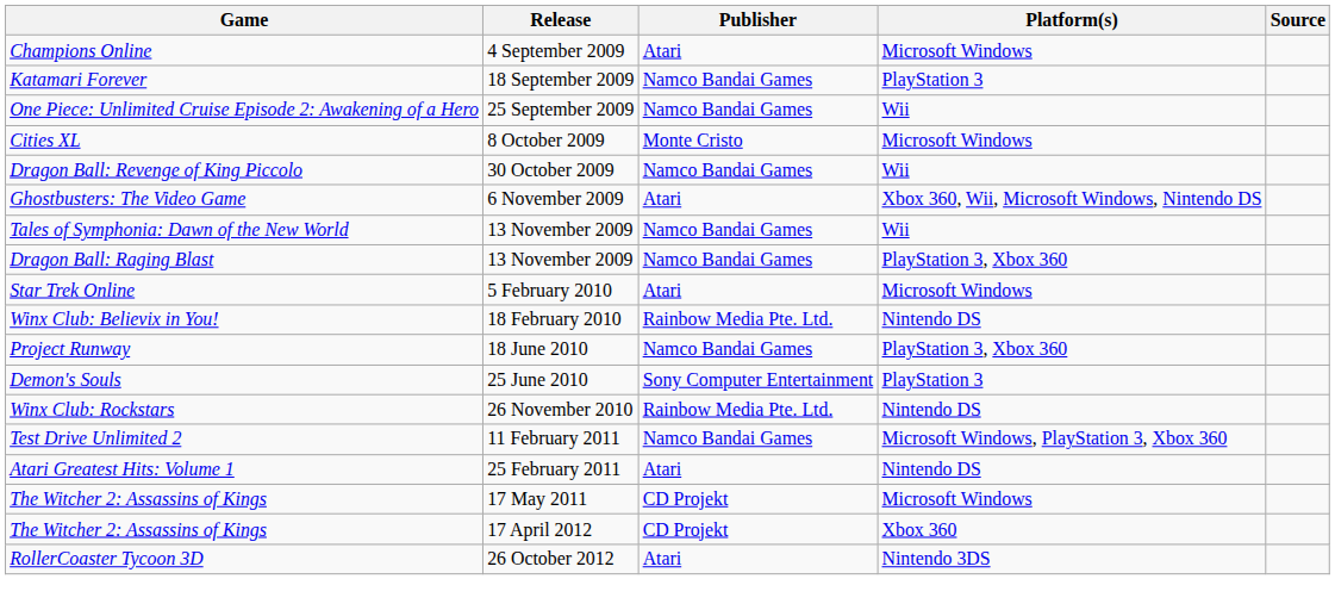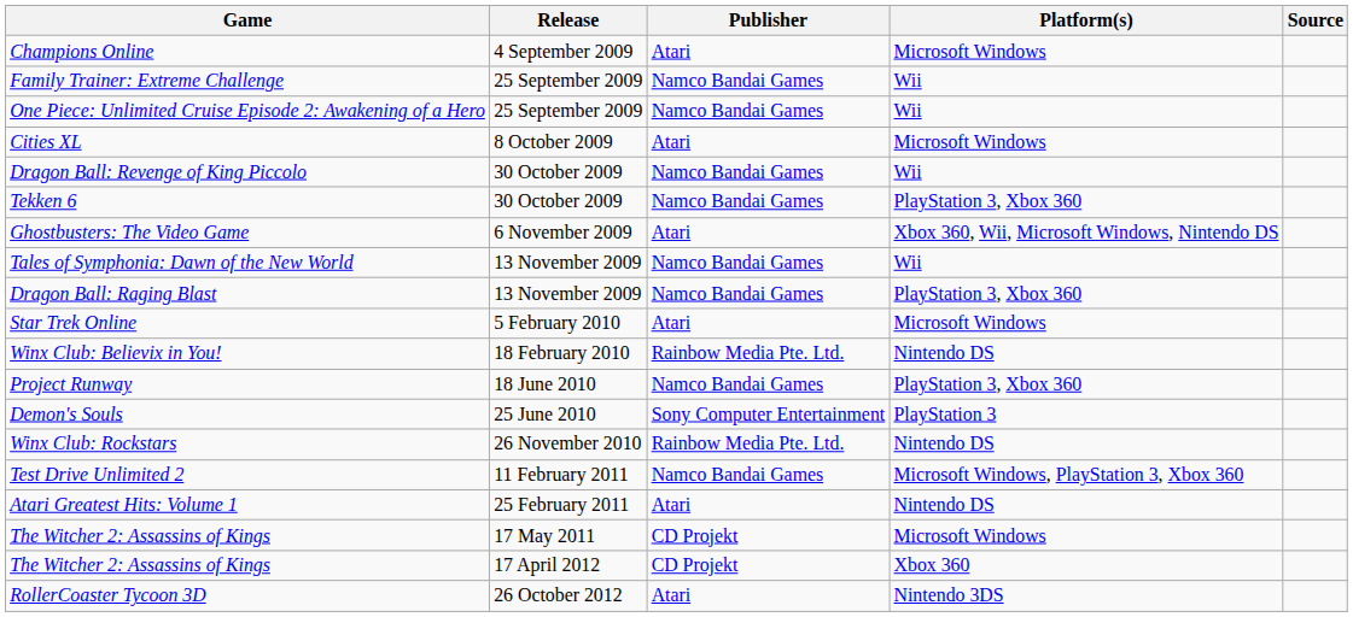 <table class="wikitable sortable">
 <tr>
 <th>Game</th>
 <th>Release</th>
 <th>Publisher</th>
 <th>Platform(s)</th>
 <th>Source</th>
 </tr>
 <tr>
 <td><em><a href='#'>Champions Online</a></em></td>
 <td>4 September 2009</td>
 <td><a href='#'>Atari</a></td>
 <td><a href='#'>Microsoft Windows</a></td>
 <td></td>
 </tr>
 <tr>
-<td><em><a href='#'>Katamari Forever</a></em></td>
-<td>18 September 2009</td>
+<td><em><a href='#'>Family Trainer: Extreme Challenge</a></em></td>
+<td>25 September 2009</td>
 <td><a href='#'>Namco Bandai Games</a></td>
-<td><a href='#'>PlayStation 3</a></td>
+<td><a href='#'>Wii</a></td>
 <td></td>
 </tr>
 <tr>
 <td><em><a href='#'>One Piece: Unlimited Cruise Episode 2: Awakening of a Hero</a></em></td>
 <td>25 September 2009</td>
 <td><a href='#'>Namco Bandai Games</a></td>
 <td><a href='#'>Wii</a></td>
 <td></td>
 </tr>
 <tr>
 <td><em><a href='#'>Cities XL</a></em></td>
 <td>8 October 2009</td>
-<td><a href='#'>Monte Cristo</a></td>
+<td><a href='#'>Atari</a></td>
 <td><a href='#'>Microsoft Windows</a></td>
 <td></td>
 </tr>
 <tr>
 <td><em><a href='#'>Dragon Ball: Revenge of King Piccolo</a></em></td>
 <td>30 October 2009</td>
 <td><a href='#'>Namco Bandai Games</a></td>
 <td><a href='#'>Wii</a></td>
+<td></td>
+</tr>
+<tr>
+<td><em><a href='#'>Tekken 6</a></em></td>
+<td>30 October 2009</td>
+<td><a href='#'>Namco Bandai Games</a></td>
+<td><a href='#'>PlayStation 3</a>, <a href='#'>Xbox 360</a></td>
 <td></td>
 </tr>
 <tr>
 <td><em><a href='#'>Ghostbusters: The Video Game</a></em></td>
 <td>6 November 2009</td>
 <td><a href='#'>Atari</a></td>
 <td><a href='#'>Xbox 360</a>, <a href='#'>Wii</a>, <a href='#'>Microsoft Windows</a>, <a href='#'>Nintendo DS</a></td>
 <td></td>
 </tr>
 <tr>
 <td><em><a href='#'>Tales of Symphonia: Dawn of the New World</a></em></td>
 <td>13 November 2009</td>
 <td><a href='#'>Namco Bandai Games</a></td>
 <td><a href='#'>Wii</a></td>
 <td></td>
 </tr>
 <tr>
 <td><em><a href='#'>Dragon Ball: Raging Blast</a></em></td>
 <td>13 November 2009</td>
 <td><a href='#'>Namco Bandai Games</a></td>
 <td><a href='#'>PlayStation 3</a>, <a href='#'>Xbox 360</a></td>
 <td></td>
 </tr>
 <tr>
 <td><em><a href='#'>Star Trek Online</a></em></td>
 <td>5 February 2010</td>
 <td><a href='#'>Atari</a></td>
 <td><a href='#'>Microsoft Windows</a></td>
 <td></td>
 </tr>
 <tr>
 <td><em><a href='#'>Winx Club: Believix in You!</a></em></td>
 <td>18 February 2010</td>
 <td><a href='#'>Rainbow Media Pte. Ltd.</a></td>
 <td><a href='#'>Nintendo DS</a></td>
 <td></td>
 </tr>
 <tr>
 <td><em><a href='#'>Project Runway</a></em></td>
 <td>18 June 2010</td>
 <td><a href='#'>Namco Bandai Games</a></td>
 <td><a href='#'>PlayStation 3</a>, <a href='#'>Xbox 360</a></td>
 <td></td>
 </tr>
 <tr>
 <td><em><a href='#'>Demon's Souls</a></em></td>
 <td>25 June 2010</td>
 <td><a href='#'>Sony Computer Entertainment</a></td>
 <td><a href='#'>PlayStation 3</a></td>
 <td></td>
 </tr>
 <tr>
 <td><em><a href='#'>Winx Club: Rockstars</a></em></td>
 <td>26 November 2010</td>
 <td><a href='#'>Rainbow Media Pte. Ltd.</a></td>
 <td><a href='#'>Nintendo DS</a></td>
 <td></td>
 </tr>
 <tr>
 <td><em><a href='#'>Test Drive Unlimited 2</a></em></td>
 <td>11 February 2011</td>
 <td><a href='#'>Namco Bandai Games</a></td>
 <td><a href='#'>Microsoft Windows</a>, <a href='#'>PlayStation 3</a>, <a href='#'>Xbox 360</a></td>
 <td></td>
 </tr>
 <tr>
 <td><em><a href='#'>Atari Greatest Hits: Volume 1</a></em></td>
 <td>25 February 2011</td>
 <td><a href='#'>Atari</a></td>
 <td><a href='#'>Nintendo DS</a></td>
 <td></td>
 </tr>
 <tr>
 <td><em><a href='#'>The Witcher 2: Assassins of Kings</a></em></td>
 <td>17 May 2011</td>
 <td><a href='#'>CD Projekt</a></td>
 <td><a href='#'>Microsoft Windows</a></td>
 <td></td>
 </tr>
 <tr>
 <td><em><a href='#'>The Witcher 2: Assassins of Kings</a></em></td>
 <td>17 April 2012</td>
 <td><a href='#'>CD Projekt</a></td>
 <td><a href='#'>Xbox 360</a></td>
 <td></td>
 </tr>
 <tr>
 <td><em><a href='#'>RollerCoaster Tycoon 3D</a></em></td>
 <td>26 October 2012</td>
 <td><a href='#'>Atari</a></td>
 <td><a href='#'>Nintendo 3DS</a></td>
 <td></td>
 </tr>
 </table>
